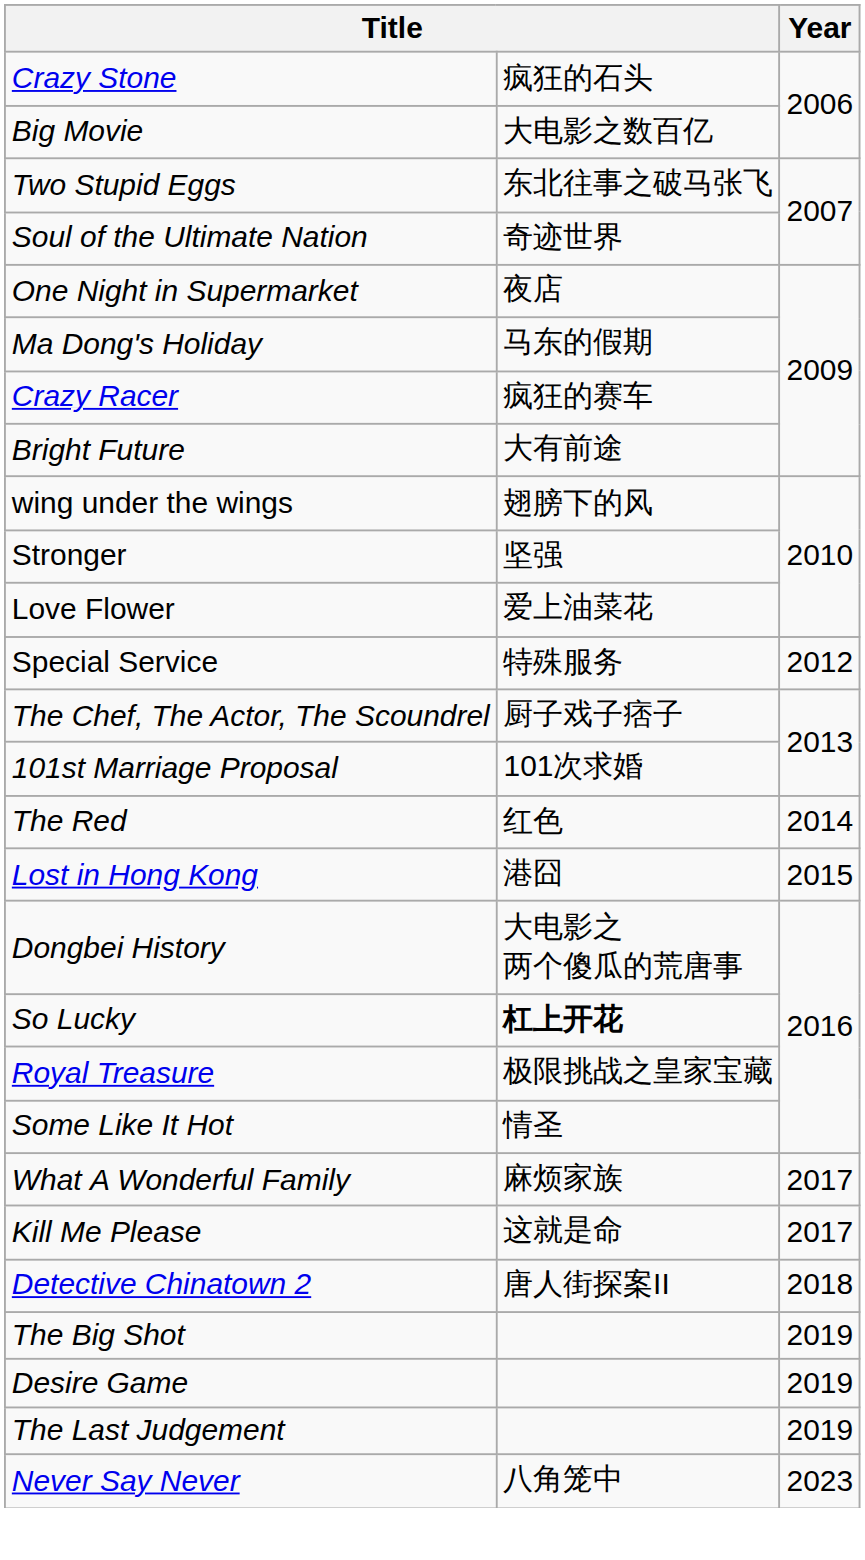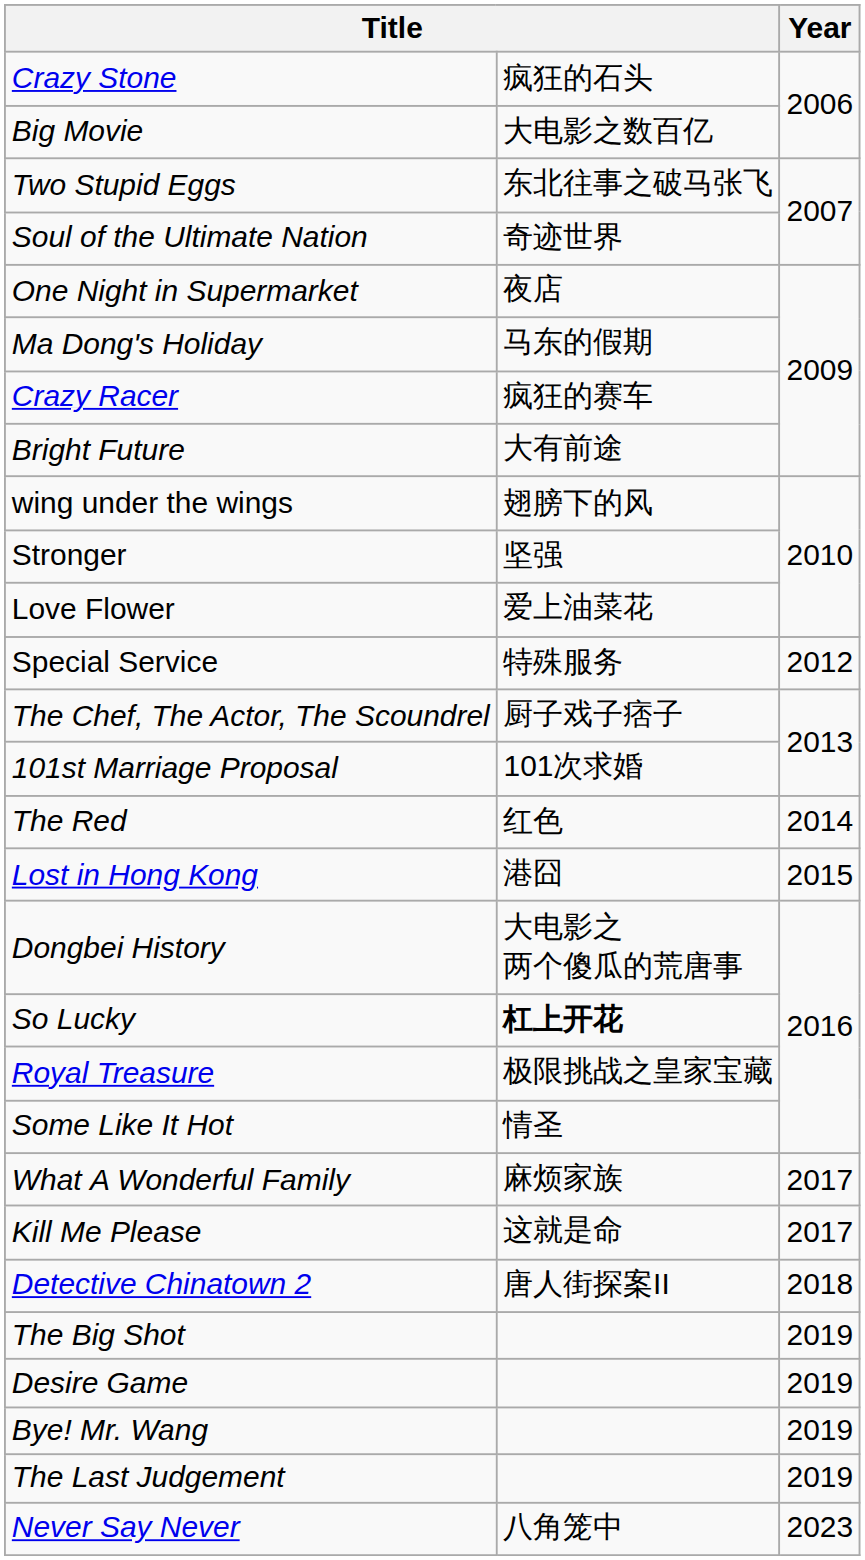 <table class="wikitable">
 <tr>
 <th colspan="2">Title</th>
 <th>Year</th>
 </tr>
 <tr>
 <td><em><a href='#'>Crazy Stone</a></em></td>
 <td>疯狂的石头</td>
 <td rowspan="2">2006</td>
 </tr>
 <tr>
 <td><em>Big Movie</em></td>
 <td>大电影之数百亿</td>
 </tr>
 <tr>
 <td><em>Two Stupid Eggs</em></td>
 <td>东北往事之破马张飞</td>
 <td rowspan="2">2007</td>
 </tr>
 <tr>
 <td><em>Soul of the Ultimate Nation</em></td>
 <td>奇迹世界</td>
 </tr>
 <tr>
 <td><em>One Night in Supermarket</em></td>
 <td>夜店</td>
 <td rowspan="4">2009</td>
 </tr>
 <tr>
 <td><em>Ma Dong's Holiday</em></td>
 <td>马东的假期</td>
 </tr>
 <tr>
 <td><em><a href='#'>Crazy Racer</a></em></td>
 <td>疯狂的赛车</td>
 </tr>
 <tr>
 <td><em>Bright Future</em></td>
 <td>大有前途</td>
 </tr>
 <tr>
 <td>wing under the wings</td>
 <td>翅膀下的风</td>
 <td rowspan="3">2010</td>
 </tr>
 <tr>
 <td>Stronger</td>
 <td>坚强</td>
 </tr>
 <tr>
 <td>Love Flower</td>
 <td>爱上油菜花</td>
 </tr>
 <tr>
 <td>Special Service</td>
 <td>特殊服务</td>
 <td>2012</td>
 </tr>
 <tr>
 <td><em>The Chef, The Actor, The Scoundrel</em></td>
 <td>厨子戏子痞子</td>
 <td rowspan="2">2013</td>
 </tr>
 <tr>
 <td><em>101st Marriage Proposal</em></td>
 <td>101次求婚</td>
 </tr>
 <tr>
 <td><em>The Red</em></td>
 <td>红色</td>
 <td>2014</td>
 </tr>
 <tr>
 <td><em><a href='#'>Lost in Hong Kong</a></em></td>
 <td>港囧</td>
 <td>2015</td>
 </tr>
 <tr>
 <td><em>Dongbei History</em></td>
 <td>大电影之<br>两个傻瓜的荒唐事</td>
 <td rowspan="4">2016</td>
 </tr>
 <tr>
 <td><em>So Lucky</em></td>
 <td><strong>杠上开花</strong></td>
 </tr>
 <tr>
 <td><em><a href='#'>Royal Treasure</a></em></td>
 <td>极限挑战之皇家宝藏</td>
 </tr>
 <tr>
 <td><em>Some Like It Hot</em></td>
 <td>情圣</td>
 </tr>
 <tr>
 <td><em>What</em> <em>A Wonderful Family</em></td>
 <td>麻烦家族</td>
 <td>2017</td>
 </tr>
 <tr>
 <td><em>Kill Me Please</em></td>
 <td>这就是命</td>
 <td>2017</td>
 </tr>
 <tr>
 <td><em><a href='#'>Detective Chinatown 2</a></em></td>
 <td>唐人街探案II</td>
 <td>2018</td>
 </tr>
 <tr>
 <td><em>The Big Shot</em></td>
 <td></td>
 <td>2019</td>
 </tr>
 <tr>
 <td><em>Desire Game</em></td>
 <td></td>
 <td>2019</td>
 </tr>
 <tr>
+<td><em>Bye! Mr. Wang</em></td>
+<td></td>
+<td>2019</td>
+</tr>
+<tr>
 <td><em>The Last Judgement</em></td>
 <td></td>
 <td>2019</td>
 </tr>
 <tr>
 <td><em><a href='#'>Never Say Never</a></em></td>
 <td>八角笼中</td>
 <td>2023</td>
 </tr>
 </table>
